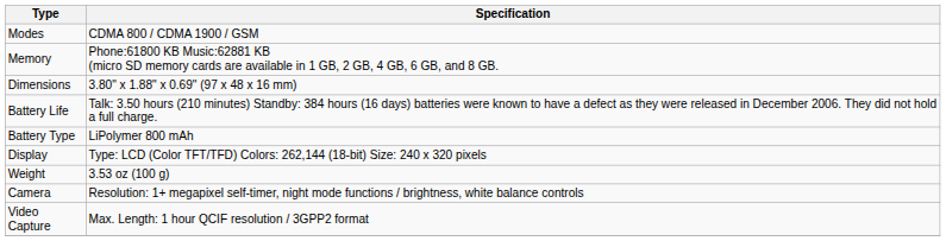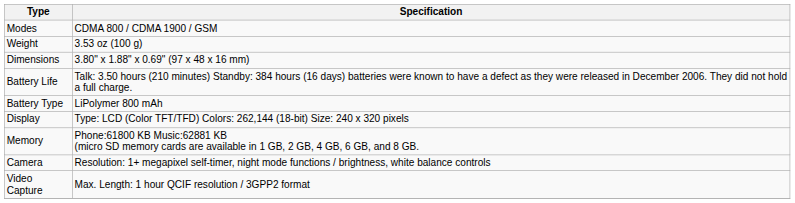 <table class="wikitable">
 <tr>
 <th>Type</th>
 <th>Specification</th>
 </tr>
 <tr>
 <td>Modes</td>
 <td>CDMA 800 / CDMA 1900 / GSM</td>
 </tr>
 <tr>
-<td>Memory</td>
-<td>Phone:61800 KB Music:62881 KB<br>(micro SD memory cards are available in  1 GB, 2 GB, 4 GB, 6 GB, and 8 GB.</td>
+<td>Weight</td>
+<td>3.53 oz   (100 g)</td>
 </tr>
 <tr>
 <td>Dimensions</td>
 <td>3.80" x 1.88" x 0.69"   (97 x 48 x 16 mm)</td>
 </tr>
 <tr>
 <td>Battery Life</td>
 <td>Talk: 3.50 hours   (210 minutes) Standby: 384 hours   (16 days) batteries were known to have a defect as they were released in December 2006.  They did not hold a full charge.</td>
 </tr>
 <tr>
 <td>Battery Type</td>
 <td>LiPolymer 800 mAh</td>
 </tr>
 <tr>
 <td>Display</td>
 <td>Type: LCD (Color TFT/TFD) Colors: 262,144 (18-bit) Size: 240 x 320 pixels</td>
 </tr>
 <tr>
-<td>Weight</td>
-<td>3.53 oz   (100 g)</td>
+<td>Memory</td>
+<td>Phone:61800 KB Music:62881 KB<br>(micro SD memory cards are available in  1 GB, 2 GB, 4 GB, 6 GB, and 8 GB.</td>
 </tr>
 <tr>
 <td>Camera</td>
 <td>Resolution: 1+ megapixel self-timer, night mode functions / brightness, white balance controls</td>
 </tr>
 <tr>
 <td>Video Capture</td>
 <td>Max. Length: 1 hour QCIF resolution / 3GPP2 format</td>
 </tr>
 <tr )>
 </tr>
 </table>
